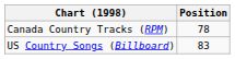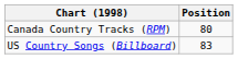 <table class="wikitable sortable">
 <tr>
 <th scope="col">Chart (1998)</th>
 <th scope="col">Position</th>
 </tr>
 <tr>
 <td>Canada Country Tracks (<em><a href='#'>RPM</a></em>)</td>
-<td align="center">78</td>
+<td align="center">80</td>
 </tr>
 <tr>
 <td>US <a href='#'>Country Songs</a> (<em><a href='#'>Billboard</a></em>)</td>
 <td align="center">83</td>
 </tr>
 </table>
